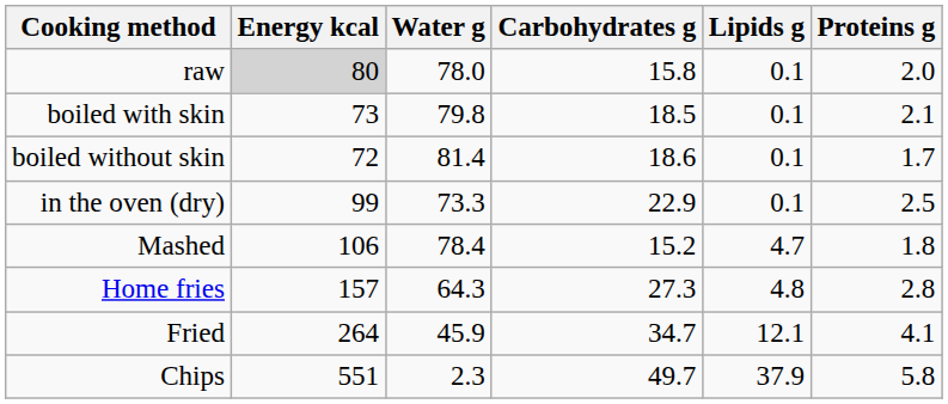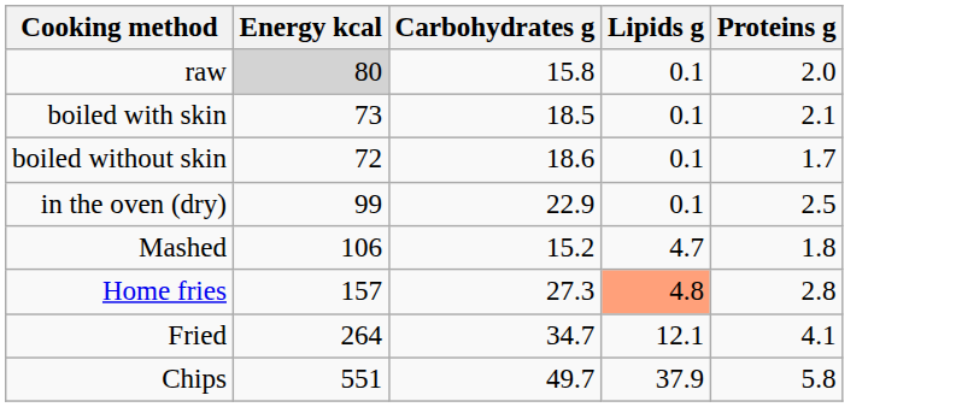 <table class="wikitable" style="text-align:right;">
 <tr>
 <th>Cooking method</th>
 <th>Energy kcal</th>
-<th>Water g</th>
 <th>Carbohydrates g</th>
 <th>Lipids g</th>
 <th>Proteins g</th>
 </tr>
 <tr>
 <td>raw</td>
 <td style="background: lightgrey;">80</td>
-<td>78.0</td>
 <td>15.8</td>
 <td>0.1</td>
 <td>2.0</td>
 </tr>
 <tr>
 <td>boiled with skin</td>
 <td>73</td>
-<td>79.8</td>
 <td>18.5</td>
 <td>0.1</td>
 <td>2.1</td>
 </tr>
 <tr>
 <td>boiled without skin</td>
 <td>72</td>
-<td>81.4</td>
 <td>18.6</td>
 <td>0.1</td>
 <td>1.7</td>
 </tr>
 <tr>
 <td>in the oven (dry)</td>
 <td>99</td>
-<td>73.3</td>
 <td>22.9</td>
 <td>0.1</td>
 <td>2.5</td>
 </tr>
 <tr>
 <td>Mashed</td>
 <td>106</td>
-<td>78.4</td>
 <td>15.2</td>
 <td>4.7</td>
 <td>1.8</td>
 </tr>
 <tr>
 <td><a href='#'>Home fries</a></td>
 <td>157</td>
-<td>64.3</td>
 <td>27.3</td>
-<td>4.8</td>
+<td style="background: lightsalmon;">4.8</td>
 <td>2.8</td>
 </tr>
 <tr>
 <td>Fried</td>
 <td>264</td>
-<td>45.9</td>
 <td>34.7</td>
 <td>12.1</td>
 <td>4.1</td>
 </tr>
 <tr>
 <td>Chips</td>
 <td>551</td>
-<td>2.3</td>
 <td>49.7</td>
 <td>37.9</td>
 <td>5.8</td>
 </tr>
 </table>
